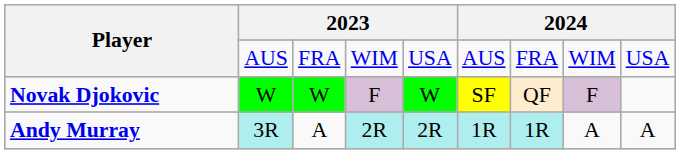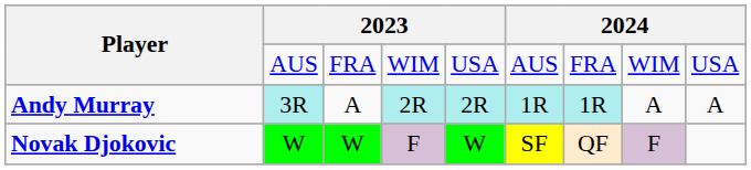 <table class=wikitable style=text-align:center;font-size:85%>
 <tr>
 <th rowspan=2 style=width:140px>Player</th>
 <th colspan=4>2023</th>
 <th colspan=4>2024</th>
 </tr>
 <tr>
 <td><a href='#'>AUS</a></td>
 <td><a href='#'>FRA</a></td>
 <td><a href='#'>WIM</a></td>
 <td><a href='#'>USA</a></td>
 <td><a href='#'>AUS</a></td>
 <td><a href='#'>FRA</a></td>
 <td><a href='#'>WIM</a></td>
 <td><a href='#'>USA</a></td>
 </tr>
 <tr>
+<td align=left> <strong><a href='#'>Andy Murray</a></strong></td>
+<td style=background:#afeeee>3R</td>
+<td>A</td>
+<td style=background:#afeeee>2R</td>
+<td style=background:#afeeee>2R</td>
+<td style=background:#afeeee>1R</td>
+<td style=background:#afeeee>1R</td>
+<td>A</td>
+<td>A</td>
+</tr>
+<tr>
 <td align=left> <strong><a href='#'>Novak Djokovic</a></strong></td>
 <td style=background:lime>W</td>
 <td style=background:lime>W</td>
 <td style=background:thistle>F</td>
 <td style=background:lime>W</td>
 <td style=background:yellow>SF</td>
 <td style=background:#ffebcd>QF</td>
 <td style=background:thistle>F</td>
 <td></td>
 </tr>
-<tr>
-<td align=left> <strong><a href='#'>Andy Murray</a></strong></td>
-<td style=background:#afeeee>3R</td>
-<td>A</td>
-<td style=background:#afeeee>2R</td>
-<td style=background:#afeeee>2R</td>
-<td style=background:#afeeee>1R</td>
-<td style=background:#afeeee>1R</td>
-<td>A</td>
-<td>A</td>
-</tr>
 </table>
